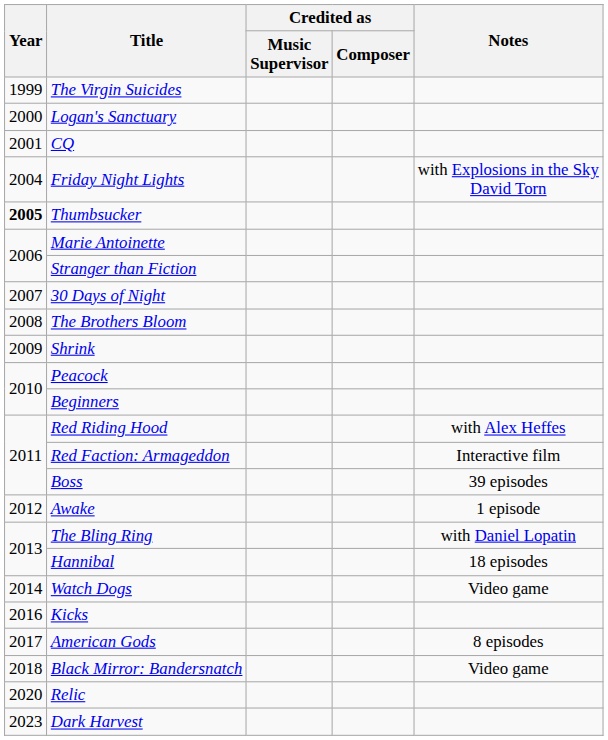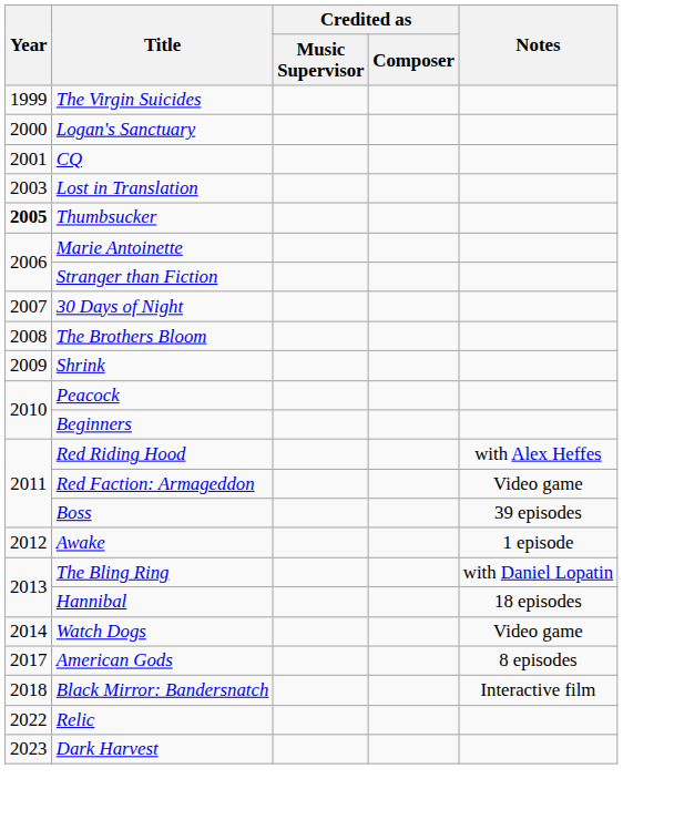 <table class="wikitable" style="text-align:center; margin-right:auto; margin-right:auto">
 <tr>
 <th rowspan="2" style="width:33px;">Year</th>
 <th rowspan="2">Title</th>
 <th colspan="2">Credited as</th>
 <th rowspan="2">Notes</th>
 </tr>
 <tr>
 <th width=65>Music Supervisor</th>
 <th width=65>Composer</th>
 </tr>
 <tr>
 <td>1999</td>
 <td style="text-align:left;"><em><a href='#'>The Virgin Suicides</a></em></td>
 <td></td>
 <td></td>
 <td></td>
 </tr>
 <tr>
 <td>2000</td>
 <td style="text-align:left;"><em><a href='#'>Logan's Sanctuary</a></em></td>
 <td></td>
 <td></td>
 <td></td>
 </tr>
 <tr>
 <td>2001</td>
 <td style="text-align:left;"><em><a href='#'>CQ</a></em></td>
 <td></td>
 <td></td>
 <td></td>
 </tr>
 <tr>
-<td>2004</td>
-<td style="text-align:left;"><em><a href='#'>Friday Night Lights</a></em></td>
+<td>2003</td>
+<td style="text-align:left;"><em><a href='#'>Lost in Translation</a></em></td>
 <td></td>
 <td></td>
-<td>with <a href='#'>Explosions in the Sky</a><br><a href='#'>David Torn</a></td>
+<td></td>
 </tr>
 <tr>
 <td><strong>2005</strong></td>
 <td style="text-align:left;"><em><a href='#'>Thumbsucker</a></em></td>
 <td></td>
 <td></td>
 <td></td>
 </tr>
 <tr>
 <td rowspan="2">2006</td>
 <td style="text-align:left;"><em><a href='#'>Marie Antoinette</a></em></td>
 <td></td>
 <td></td>
 <td></td>
 </tr>
 <tr>
 <td style="text-align:left;"><em><a href='#'>Stranger than Fiction</a></em></td>
 <td></td>
 <td></td>
 <td></td>
 </tr>
 <tr>
 <td>2007</td>
 <td style="text-align:left;"><em><a href='#'>30 Days of Night</a></em></td>
 <td></td>
 <td></td>
 <td></td>
 </tr>
 <tr>
 <td>2008</td>
 <td style="text-align:left;"><em><a href='#'>The Brothers Bloom</a></em></td>
 <td></td>
 <td></td>
 <td></td>
 </tr>
 <tr>
 <td>2009</td>
 <td style="text-align:left;"><em><a href='#'>Shrink</a></em></td>
 <td></td>
 <td></td>
 <td></td>
 </tr>
 <tr>
 <td rowspan="2">2010</td>
 <td style="text-align:left;"><em><a href='#'>Peacock</a></em></td>
 <td></td>
 <td></td>
 <td></td>
 </tr>
 <tr>
 <td style="text-align:left;"><em><a href='#'>Beginners</a></em></td>
 <td></td>
 <td></td>
 <td></td>
 </tr>
 <tr>
 <td rowspan="3">2011</td>
 <td style="text-align:left;"><em><a href='#'>Red Riding Hood</a></em></td>
 <td></td>
 <td></td>
 <td>with <a href='#'>Alex Heffes</a></td>
 </tr>
 <tr>
 <td style="text-align:left;"><em><a href='#'>Red Faction: Armageddon</a></em></td>
 <td></td>
 <td></td>
-<td>Interactive film</td>
+<td>Video game</td>
 </tr>
 <tr>
 <td style="text-align:left;"><em><a href='#'>Boss</a></em></td>
 <td></td>
 <td></td>
 <td>39 episodes</td>
 </tr>
 <tr>
 <td>2012</td>
 <td style="text-align:left;"><em><a href='#'>Awake</a></em></td>
 <td></td>
 <td></td>
 <td>1 episode</td>
 </tr>
 <tr>
 <td rowspan="2">2013</td>
 <td style="text-align:left;"><em><a href='#'>The Bling Ring</a></em></td>
 <td></td>
 <td></td>
 <td>with <a href='#'> Daniel Lopatin</a></td>
 </tr>
 <tr>
 <td style="text-align:left;"><em><a href='#'>Hannibal</a></em></td>
 <td></td>
 <td></td>
 <td>18 episodes</td>
 </tr>
 <tr>
 <td>2014</td>
 <td style="text-align:left;"><em><a href='#'>Watch Dogs</a></em></td>
 <td></td>
 <td></td>
 <td>Video game</td>
 </tr>
 <tr>
-<td>2016</td>
-<td style="text-align:left;"><em><a href='#'>Kicks</a></em></td>
-<td></td>
-<td></td>
-<td></td>
-</tr>
-<tr>
 <td>2017</td>
 <td style="text-align:left;"><em><a href='#'>American Gods</a></em></td>
 <td></td>
 <td></td>
 <td>8 episodes</td>
 </tr>
 <tr>
 <td>2018</td>
 <td style="text-align:left;"><em><a href='#'>Black Mirror: Bandersnatch</a></em></td>
 <td></td>
 <td></td>
-<td>Video game</td>
+<td>Interactive film</td>
 </tr>
 <tr>
-<td>2020</td>
+<td>2022</td>
 <td style="text-align:left;"><em><a href='#'>Relic</a></em></td>
 <td></td>
 <td></td>
 <td></td>
 </tr>
 <tr>
 <td>2023</td>
 <td style="text-align:left;"><em><a href='#'>Dark Harvest</a></em></td>
 <td></td>
 <td></td>
 <td></td>
 </tr>
 </table>
